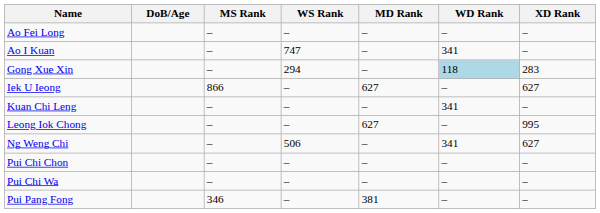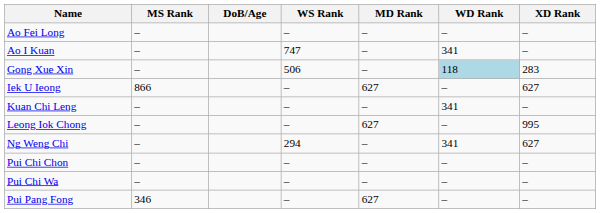 <table class="wikitable"  style="width:800px; font-size:95%;">
 <tr>
 <th align="left">Name</th>
+<th align="left">MS Rank</th>
 <th align="left">DoB/Age</th>
-<th align="left">MS Rank</th>
 <th align="left">WS Rank</th>
 <th align="left">MD Rank</th>
 <th align="left">WD Rank</th>
 <th align="left">XD Rank</th>
 </tr>
 <tr>
 <td><a href='#'>Ao Fei Long</a></td>
+<td>–</td>
 <td></td>
-<td>–</td>
 <td>–</td>
 <td>–</td>
 <td>–</td>
 <td>–</td>
 </tr>
 <tr>
 <td><a href='#'>Ao I Kuan</a></td>
+<td>–</td>
 <td></td>
-<td>–</td>
 <td>747</td>
 <td>–</td>
 <td>341</td>
 <td>–</td>
 </tr>
 <tr>
 <td><a href='#'>Gong Xue Xin</a></td>
+<td>–</td>
 <td></td>
-<td>–</td>
-<td>294</td>
+<td>506</td>
 <td>–</td>
 <td style="background: lightblue;">118</td>
 <td>283</td>
 </tr>
 <tr>
 <td><a href='#'>Iek U Ieong</a></td>
+<td>866</td>
 <td></td>
-<td>866</td>
 <td>–</td>
 <td>627</td>
 <td>–</td>
 <td>627</td>
 </tr>
 <tr>
 <td><a href='#'>Kuan Chi Leng</a></td>
+<td>–</td>
 <td></td>
-<td>–</td>
 <td>–</td>
 <td>–</td>
 <td>341</td>
 <td>–</td>
 </tr>
 <tr>
 <td><a href='#'>Leong Iok Chong</a></td>
+<td>–</td>
 <td></td>
-<td>–</td>
 <td>–</td>
 <td>627</td>
 <td>–</td>
 <td>995</td>
 </tr>
 <tr>
 <td><a href='#'>Ng Weng Chi</a></td>
+<td>–</td>
 <td></td>
-<td>–</td>
-<td>506</td>
+<td>294</td>
 <td>–</td>
 <td>341</td>
 <td>627</td>
 </tr>
 <tr>
 <td><a href='#'>Pui Chi Chon</a></td>
+<td>–</td>
 <td></td>
-<td>–</td>
 <td>–</td>
 <td>–</td>
 <td>–</td>
 <td>–</td>
 </tr>
 <tr>
 <td><a href='#'>Pui Chi Wa</a></td>
+<td>–</td>
 <td></td>
-<td>–</td>
 <td>–</td>
 <td>–</td>
 <td>–</td>
 <td>–</td>
 </tr>
 <tr>
 <td><a href='#'>Pui Pang Fong</a></td>
+<td>346</td>
 <td></td>
-<td>346</td>
 <td>–</td>
-<td>381</td>
+<td>627</td>
 <td>–</td>
 <td>–</td>
 </tr>
 </table>
